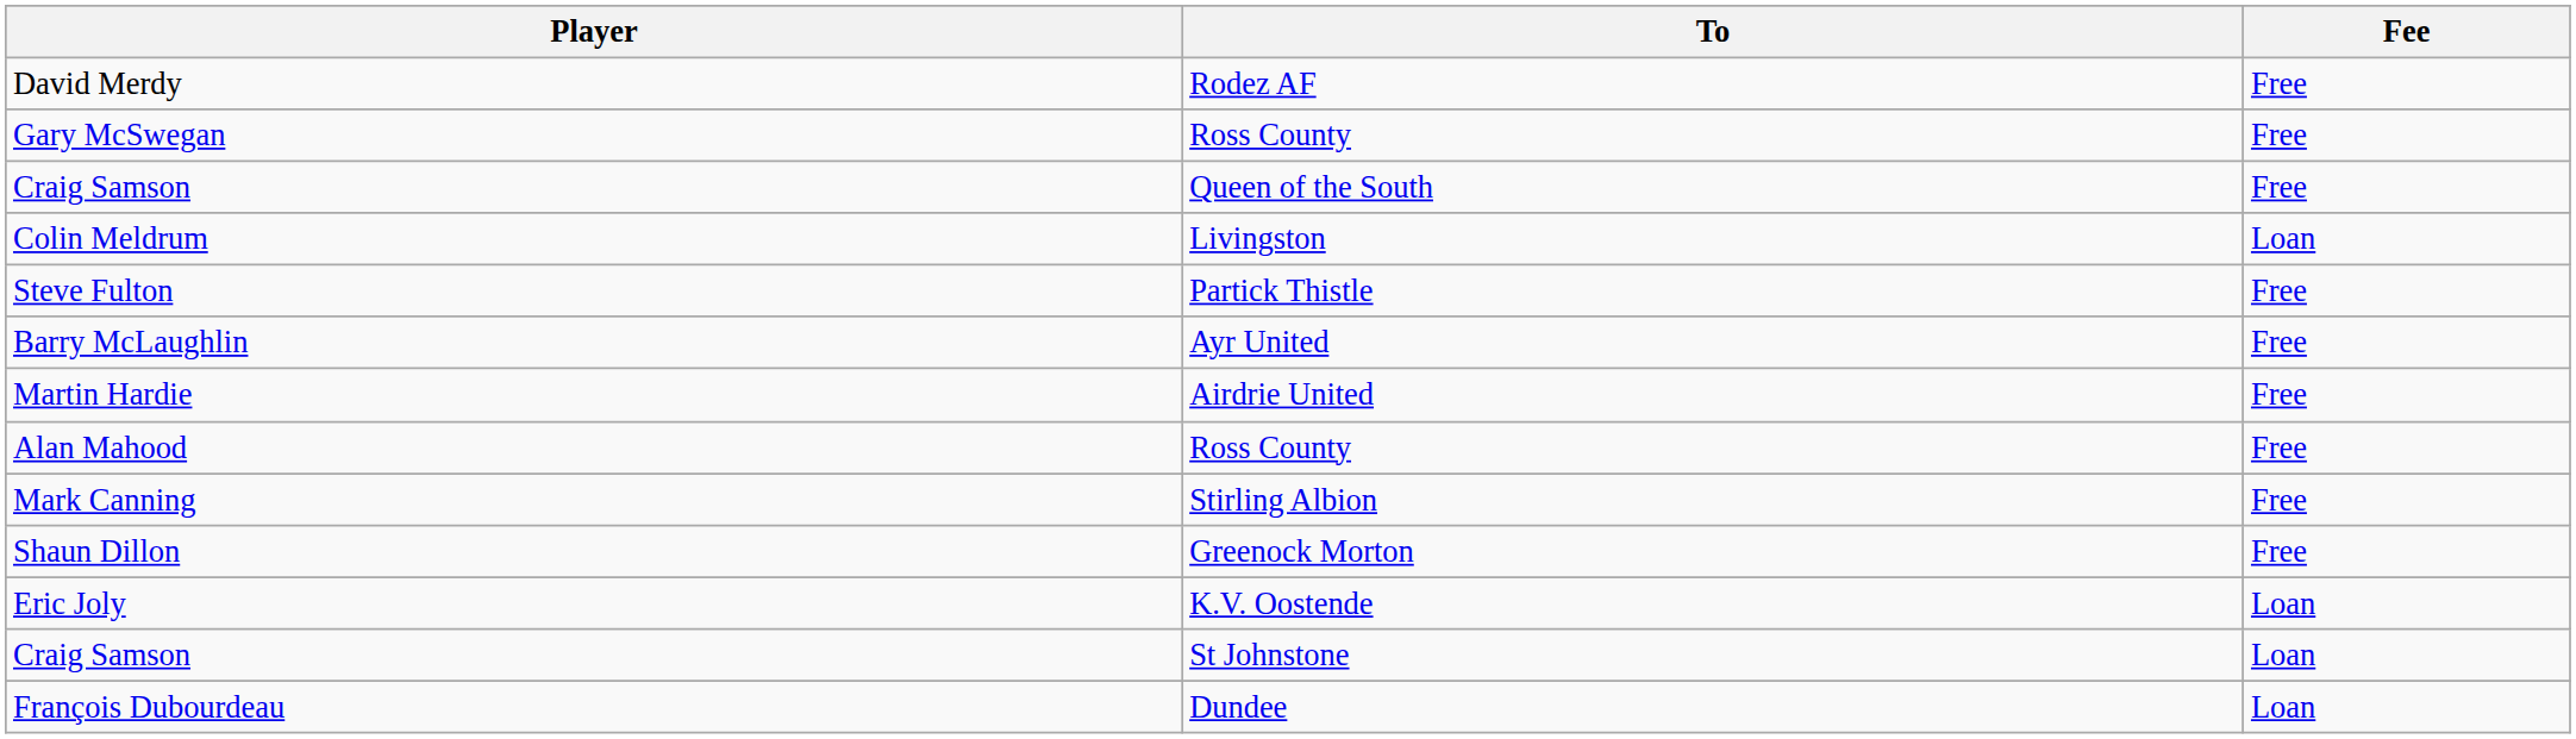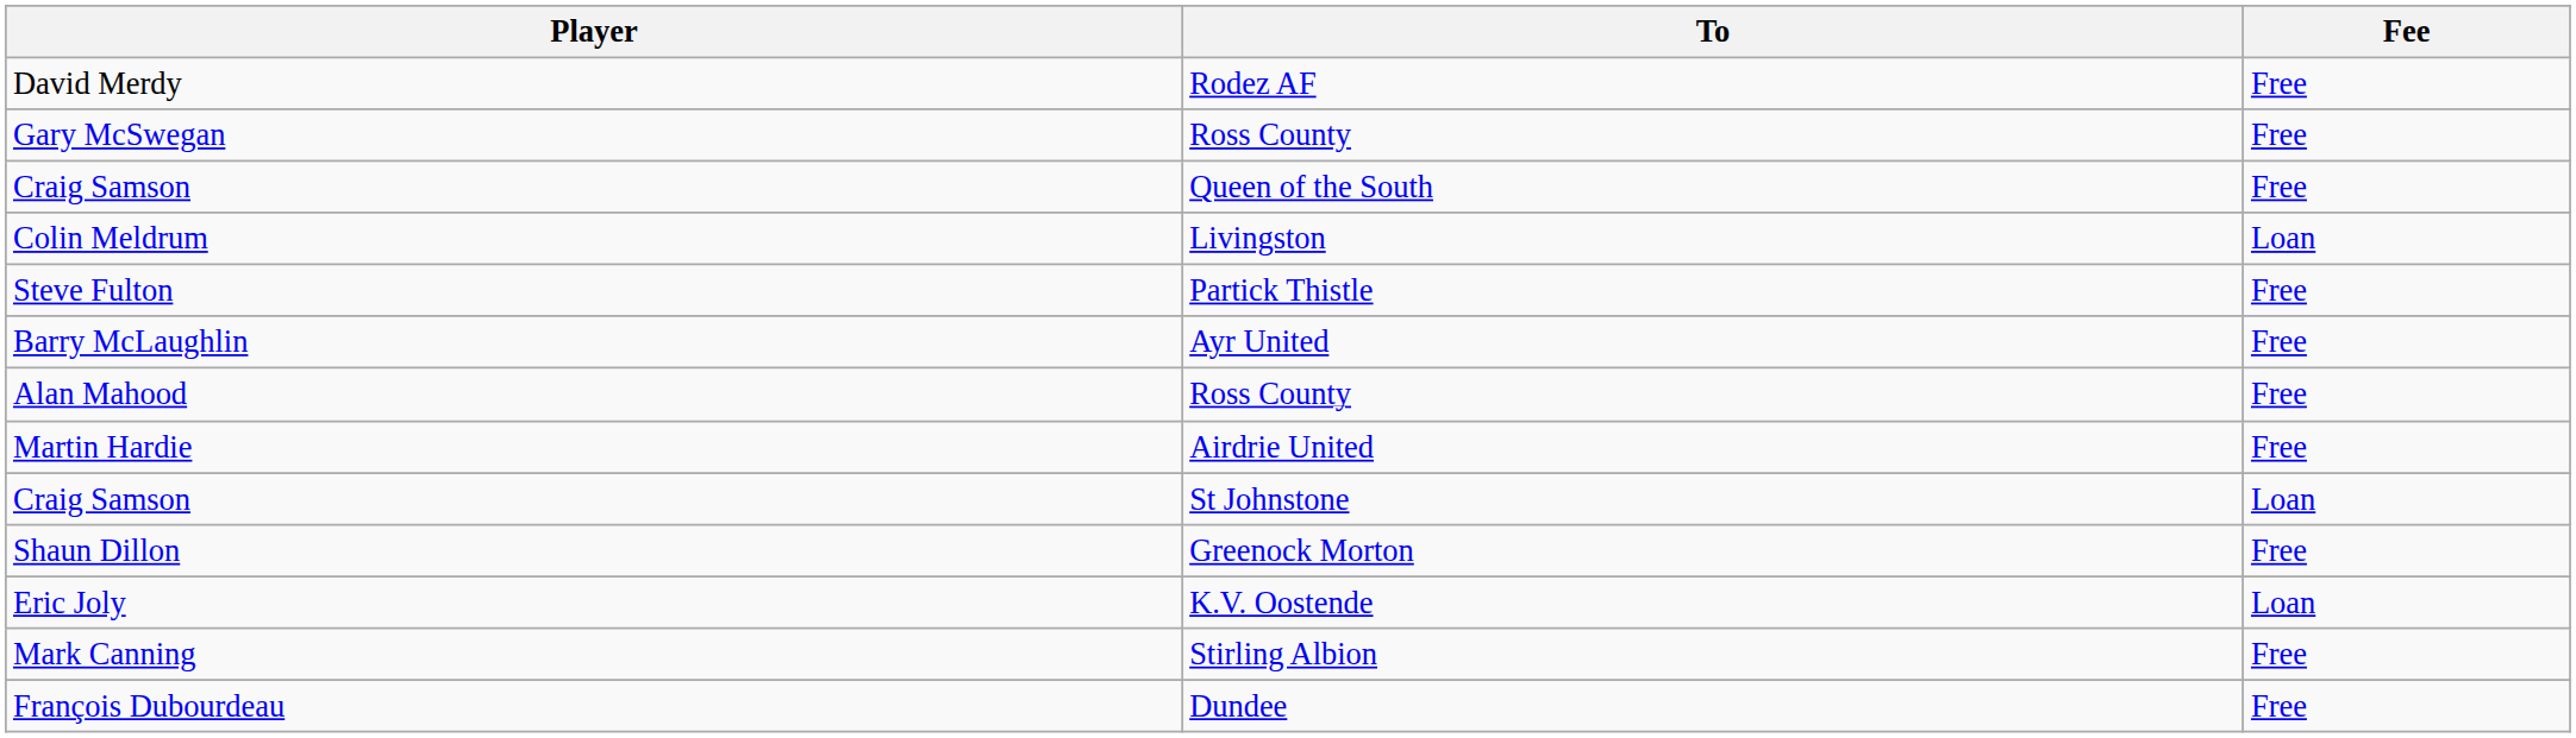 <table class="wikitable" style="text-align:center; font-size:95%;width:98%; text-align:left">
 <tr>
 <th>Player</th>
 <th>To</th>
 <th>Fee</th>
 </tr>
 <tr>
 <td> David Merdy</td>
 <td> <a href='#'>Rodez AF</a></td>
 <td><a href='#'>Free</a></td>
 </tr>
 <tr>
 <td> <a href='#'>Gary McSwegan</a></td>
 <td> <a href='#'>Ross County</a></td>
 <td><a href='#'>Free</a></td>
 </tr>
 <tr>
 <td> <a href='#'>Craig Samson</a></td>
 <td> <a href='#'>Queen of the South</a></td>
 <td><a href='#'>Free</a></td>
 </tr>
 <tr>
 <td> <a href='#'>Colin Meldrum</a></td>
 <td> <a href='#'>Livingston</a></td>
 <td><a href='#'>Loan</a></td>
 </tr>
 <tr>
 <td> <a href='#'>Steve Fulton</a></td>
 <td> <a href='#'>Partick Thistle</a></td>
 <td><a href='#'>Free</a></td>
 </tr>
 <tr>
 <td> <a href='#'>Barry McLaughlin</a></td>
 <td> <a href='#'>Ayr United</a></td>
 <td><a href='#'>Free</a></td>
 </tr>
 <tr>
+<td> <a href='#'>Alan Mahood</a></td>
+<td> <a href='#'>Ross County</a></td>
+<td><a href='#'>Free</a></td>
+</tr>
+<tr>
 <td> <a href='#'>Martin Hardie</a></td>
 <td> <a href='#'>Airdrie United</a></td>
 <td><a href='#'>Free</a></td>
 </tr>
 <tr>
-<td> <a href='#'>Alan Mahood</a></td>
-<td> <a href='#'>Ross County</a></td>
-<td><a href='#'>Free</a></td>
-</tr>
-<tr>
-<td> <a href='#'>Mark Canning</a></td>
-<td> <a href='#'>Stirling Albion</a></td>
-<td><a href='#'>Free</a></td>
+<td> <a href='#'>Craig Samson</a></td>
+<td> <a href='#'>St Johnstone</a></td>
+<td><a href='#'>Loan</a></td>
 </tr>
 <tr>
 <td> <a href='#'>Shaun Dillon</a></td>
 <td> <a href='#'>Greenock Morton</a></td>
 <td><a href='#'>Free</a></td>
 </tr>
 <tr>
 <td> <a href='#'>Eric Joly</a></td>
 <td> <a href='#'>K.V. Oostende</a></td>
 <td><a href='#'>Loan</a></td>
 </tr>
 <tr>
-<td> <a href='#'>Craig Samson</a></td>
-<td> <a href='#'>St Johnstone</a></td>
-<td><a href='#'>Loan</a></td>
+<td> <a href='#'>Mark Canning</a></td>
+<td> <a href='#'>Stirling Albion</a></td>
+<td><a href='#'>Free</a></td>
 </tr>
 <tr>
 <td> <a href='#'>François Dubourdeau</a></td>
 <td> <a href='#'>Dundee</a></td>
-<td><a href='#'>Loan</a></td>
+<td><a href='#'>Free</a></td>
 </tr>
 </table>
